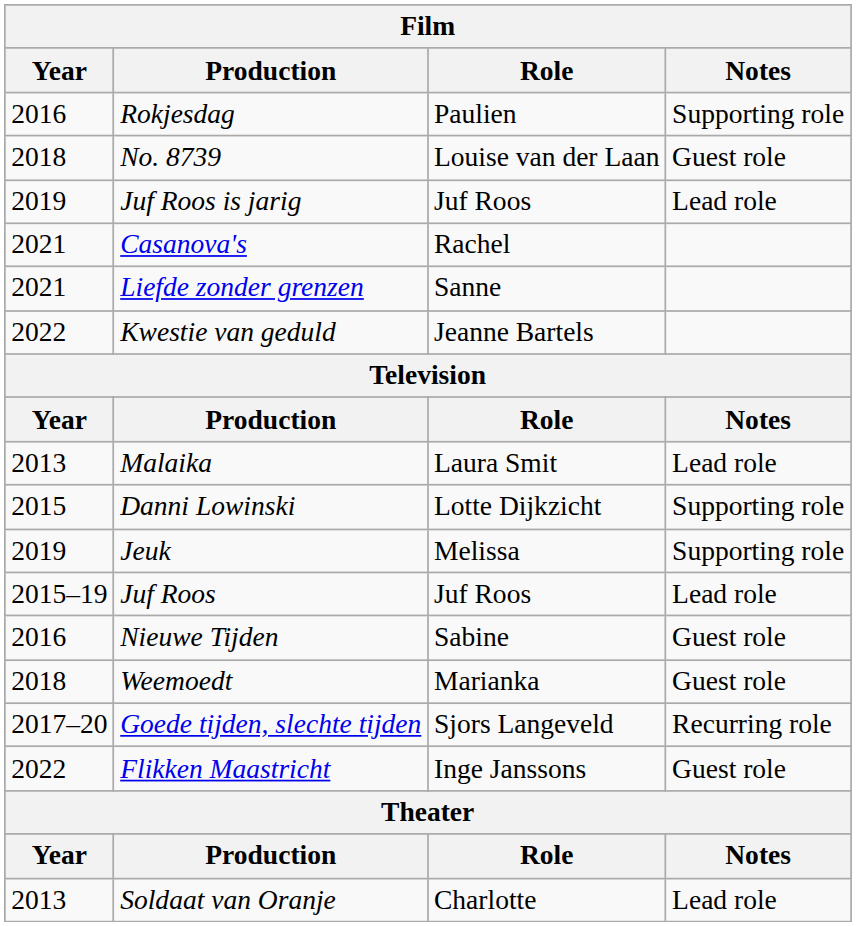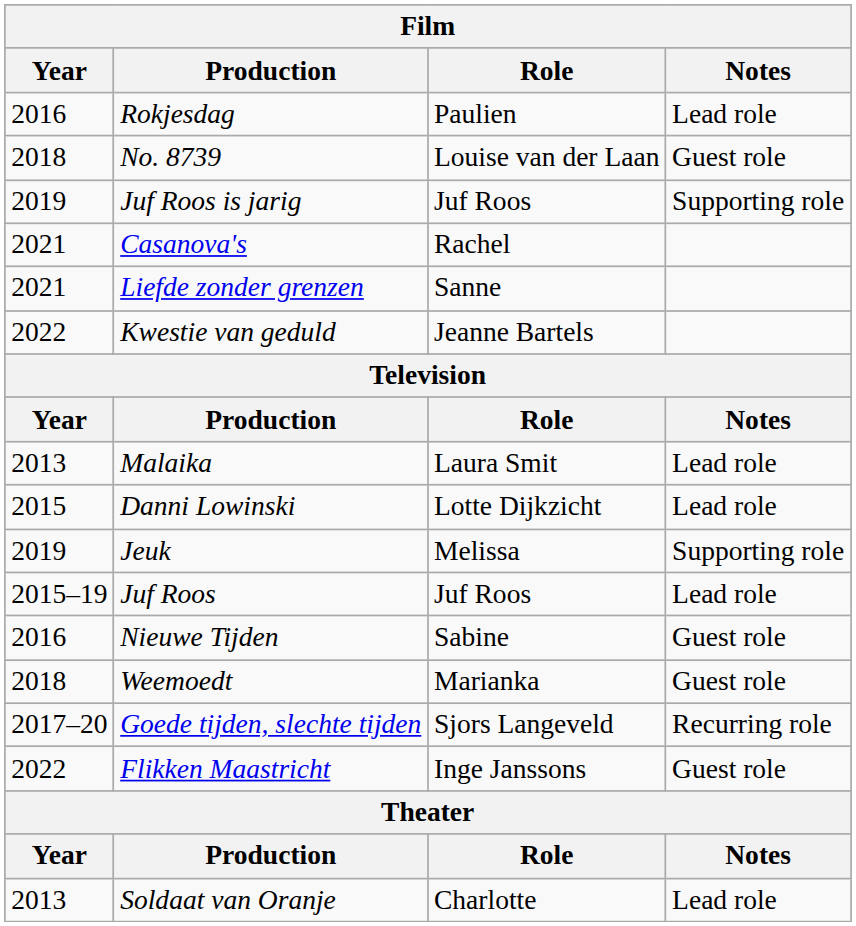 <table class="wikitable">
 <tr>
 <th colspan="4">Film</th>
 </tr>
 <tr>
 <th>Year</th>
 <th>Production</th>
 <th>Role</th>
 <th>Notes</th>
 </tr>
 <tr>
 <td>2016</td>
 <td><em>Rokjesdag</em></td>
 <td>Paulien</td>
-<td>Supporting role</td>
+<td>Lead role</td>
 </tr>
 <tr>
 <td>2018</td>
 <td><em>No. 8739</em></td>
 <td>Louise van der Laan</td>
 <td>Guest role</td>
 </tr>
 <tr>
 <td>2019</td>
 <td><em>Juf Roos is jarig</em></td>
 <td>Juf Roos</td>
-<td>Lead role</td>
+<td>Supporting role</td>
 </tr>
 <tr>
 <td>2021</td>
 <td><em><a href='#'>Casanova's</a></em></td>
 <td>Rachel</td>
 <td></td>
 </tr>
 <tr>
 <td>2021</td>
 <td><em><a href='#'>Liefde zonder grenzen</a></em></td>
 <td>Sanne</td>
 <td></td>
 </tr>
 <tr>
 <td>2022</td>
 <td><em>Kwestie van geduld</em></td>
 <td>Jeanne Bartels</td>
 <td></td>
 </tr>
 <tr>
 <th colspan="4">Television</th>
 </tr>
 <tr>
 <th>Year</th>
 <th>Production</th>
 <th>Role</th>
 <th>Notes</th>
 </tr>
 <tr>
 <td>2013</td>
 <td><em>Malaika</em></td>
 <td>Laura Smit</td>
 <td>Lead role</td>
 </tr>
 <tr>
 <td>2015</td>
 <td><em>Danni Lowinski</em></td>
 <td>Lotte Dijkzicht</td>
-<td>Supporting role</td>
+<td>Lead role</td>
 </tr>
 <tr>
 <td>2019</td>
 <td><em>Jeuk</em></td>
 <td>Melissa</td>
 <td>Supporting role</td>
 </tr>
 <tr>
 <td>2015–19</td>
 <td><em>Juf Roos</em></td>
 <td>Juf Roos</td>
 <td>Lead role</td>
 </tr>
 <tr>
 <td>2016</td>
 <td><em>Nieuwe Tijden</em></td>
 <td>Sabine</td>
 <td>Guest role</td>
 </tr>
 <tr>
 <td>2018</td>
 <td><em>Weemoedt</em></td>
 <td>Marianka</td>
 <td>Guest role</td>
 </tr>
 <tr>
 <td>2017–20</td>
 <td><em><a href='#'>Goede tijden, slechte tijden</a></em></td>
 <td>Sjors Langeveld</td>
 <td>Recurring role</td>
 </tr>
 <tr>
 <td>2022</td>
 <td><em><a href='#'>Flikken Maastricht</a></em></td>
 <td>Inge Janssons</td>
 <td>Guest role</td>
 </tr>
 <tr>
 <th colspan="4">Theater</th>
 </tr>
 <tr>
 <th>Year</th>
 <th>Production</th>
 <th>Role</th>
 <th>Notes</th>
 </tr>
 <tr>
 <td>2013</td>
 <td><em>Soldaat van Oranje</em></td>
 <td>Charlotte</td>
 <td>Lead role</td>
 </tr>
 </table>
